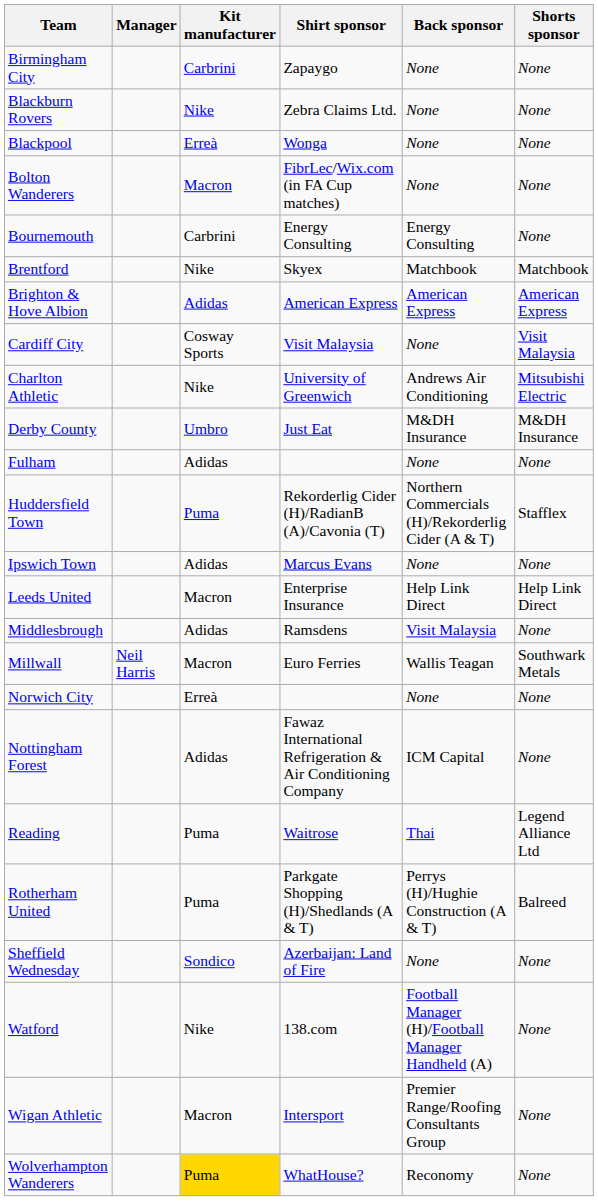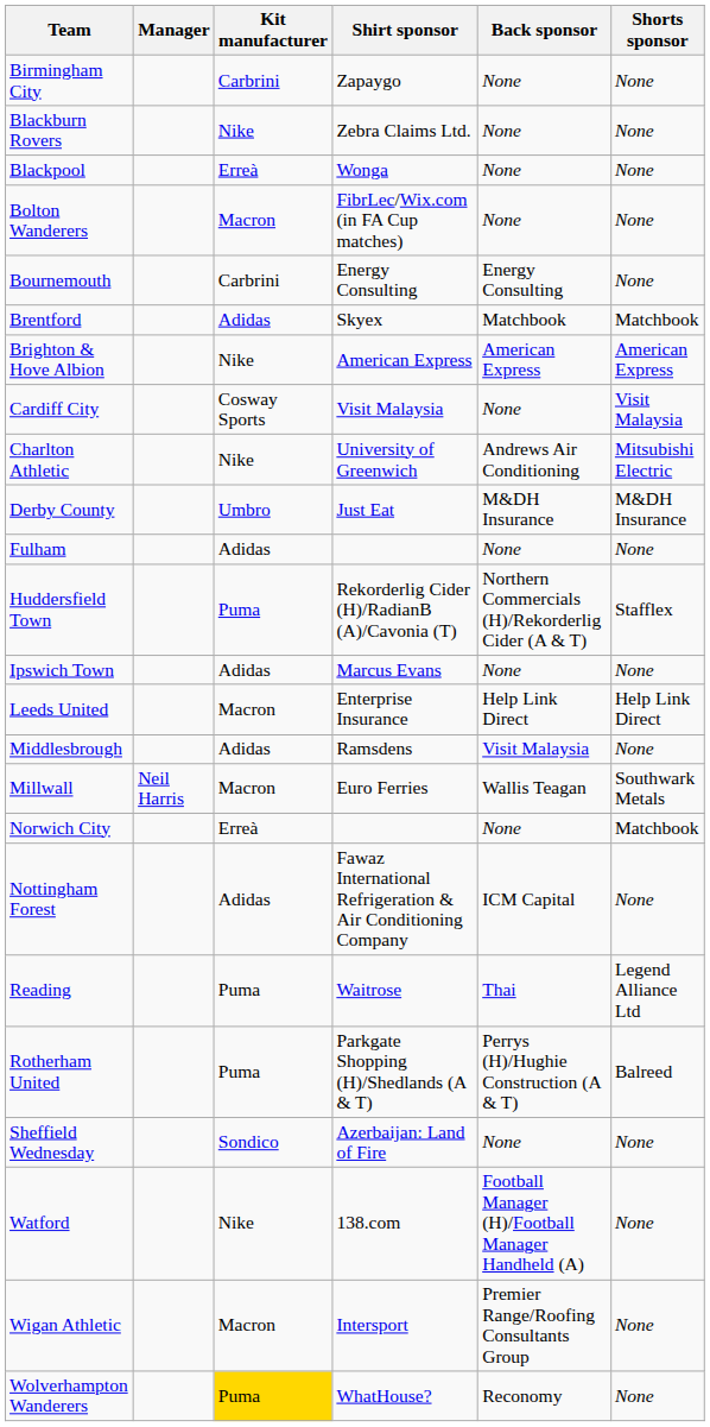 <table class="wikitable sortable" style="text-align: left;">
 <tr>
 <th>Team</th>
 <th>Manager</th>
 <th>Kit manufacturer</th>
 <th>Shirt sponsor</th>
 <th>Back sponsor</th>
 <th>Shorts sponsor</th>
 </tr>
 <tr>
 <td><a href='#'>Birmingham City</a></td>
 <td> </td>
 <td><a href='#'>Carbrini</a></td>
 <td>Zapaygo</td>
 <td><em>None</em></td>
 <td><em>None</em></td>
 </tr>
 <tr>
 <td><a href='#'>Blackburn Rovers</a></td>
 <td> </td>
 <td><a href='#'>Nike</a></td>
 <td>Zebra Claims Ltd.</td>
 <td><em>None</em></td>
 <td><em>None</em></td>
 </tr>
 <tr>
 <td><a href='#'>Blackpool</a></td>
 <td> </td>
 <td><a href='#'>Erreà</a></td>
 <td><a href='#'>Wonga</a></td>
 <td><em>None</em></td>
 <td><em>None</em></td>
 </tr>
 <tr>
 <td><a href='#'>Bolton Wanderers</a></td>
 <td> </td>
 <td><a href='#'>Macron</a></td>
 <td><a href='#'>FibrLec</a>/<a href='#'>Wix.com</a> (in FA Cup matches)</td>
 <td><em>None</em></td>
 <td><em>None</em></td>
 </tr>
 <tr>
 <td><a href='#'>Bournemouth</a></td>
 <td> </td>
 <td>Carbrini</td>
 <td>Energy Consulting</td>
 <td>Energy Consulting</td>
 <td><em>None</em></td>
 </tr>
 <tr>
 <td><a href='#'>Brentford</a></td>
 <td> </td>
-<td>Nike</td>
+<td><a href='#'>Adidas</a></td>
 <td>Skyex</td>
 <td>Matchbook</td>
 <td>Matchbook</td>
 </tr>
 <tr>
 <td><a href='#'>Brighton & Hove Albion</a></td>
 <td> </td>
-<td><a href='#'>Adidas</a></td>
+<td>Nike</td>
 <td><a href='#'>American Express</a></td>
 <td><a href='#'>American Express</a></td>
 <td><a href='#'>American Express</a></td>
 </tr>
 <tr>
 <td><a href='#'>Cardiff City</a></td>
 <td> </td>
 <td>Cosway Sports</td>
 <td><a href='#'>Visit Malaysia</a></td>
 <td><em>None</em></td>
 <td><a href='#'>Visit Malaysia</a></td>
 </tr>
 <tr>
 <td><a href='#'>Charlton Athletic</a></td>
 <td> </td>
 <td>Nike</td>
 <td><a href='#'>University of Greenwich</a></td>
 <td>Andrews Air Conditioning</td>
 <td><a href='#'>Mitsubishi Electric</a></td>
 </tr>
 <tr>
 <td><a href='#'>Derby County</a></td>
 <td> </td>
 <td><a href='#'>Umbro</a></td>
 <td><a href='#'>Just Eat</a></td>
 <td>M&DH Insurance</td>
 <td>M&DH Insurance</td>
 </tr>
 <tr>
 <td><a href='#'>Fulham</a></td>
 <td> </td>
 <td>Adidas</td>
 <td></td>
 <td><em>None</em></td>
 <td><em>None</em></td>
 </tr>
 <tr>
 <td><a href='#'>Huddersfield Town</a></td>
 <td> </td>
 <td><a href='#'>Puma</a></td>
 <td>Rekorderlig Cider (H)/RadianB (A)/Cavonia (T)</td>
 <td>Northern Commercials (H)/Rekorderlig Cider (A & T)</td>
 <td>Stafflex</td>
 </tr>
 <tr>
 <td><a href='#'>Ipswich Town</a></td>
 <td> </td>
 <td>Adidas</td>
 <td><a href='#'>Marcus Evans</a></td>
 <td><em>None</em></td>
 <td><em>None</em></td>
 </tr>
 <tr>
 <td><a href='#'>Leeds United</a></td>
 <td> </td>
 <td>Macron</td>
 <td>Enterprise Insurance</td>
 <td>Help Link Direct</td>
 <td>Help Link Direct</td>
 </tr>
 <tr>
 <td><a href='#'>Middlesbrough</a></td>
 <td> </td>
 <td>Adidas</td>
 <td>Ramsdens</td>
 <td><a href='#'>Visit Malaysia</a></td>
 <td><em>None</em></td>
 </tr>
 <tr>
 <td><a href='#'>Millwall</a></td>
 <td> <a href='#'>Neil Harris</a></td>
 <td>Macron</td>
 <td>Euro Ferries</td>
 <td>Wallis Teagan</td>
 <td>Southwark Metals</td>
 </tr>
 <tr>
 <td><a href='#'>Norwich City</a></td>
 <td> </td>
 <td>Erreà</td>
 <td></td>
 <td><em>None</em></td>
-<td><em>None</em></td>
+<td>Matchbook</td>
 </tr>
 <tr>
 <td><a href='#'>Nottingham Forest</a></td>
 <td> </td>
 <td>Adidas</td>
 <td>Fawaz International Refrigeration & Air Conditioning Company</td>
 <td>ICM Capital</td>
 <td><em>None</em></td>
 </tr>
 <tr>
 <td><a href='#'>Reading</a></td>
 <td> </td>
 <td>Puma </td>
 <td><a href='#'>Waitrose</a></td>
 <td><a href='#'>Thai</a></td>
 <td>Legend Alliance Ltd</td>
 </tr>
 <tr>
 <td><a href='#'>Rotherham United</a></td>
 <td> </td>
 <td>Puma</td>
 <td>Parkgate Shopping (H)/Shedlands (A & T)</td>
 <td>Perrys (H)/Hughie Construction (A & T)</td>
 <td>Balreed</td>
 </tr>
 <tr>
 <td><a href='#'>Sheffield Wednesday</a></td>
 <td> </td>
 <td><a href='#'>Sondico</a></td>
 <td><a href='#'>Azerbaijan: Land of Fire</a></td>
 <td><em>None</em></td>
 <td><em>None</em></td>
 </tr>
 <tr>
 <td><a href='#'>Watford</a></td>
 <td> </td>
 <td>Nike</td>
 <td>138.com</td>
 <td><a href='#'>Football Manager</a> (H)/<a href='#'>Football Manager Handheld</a> (A)</td>
 <td><em>None</em></td>
 </tr>
 <tr>
 <td><a href='#'>Wigan Athletic</a></td>
 <td> </td>
 <td>Macron</td>
 <td><a href='#'>Intersport</a></td>
 <td>Premier Range/Roofing Consultants Group</td>
 <td><em>None</em></td>
 </tr>
 <tr>
 <td><a href='#'>Wolverhampton Wanderers</a></td>
 <td> </td>
 <td style="background: gold;">Puma</td>
 <td><a href='#'>WhatHouse?</a></td>
 <td>Reconomy</td>
 <td><em>None</em></td>
 </tr>
 </table>
